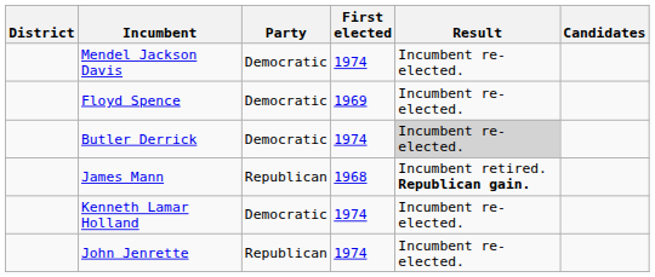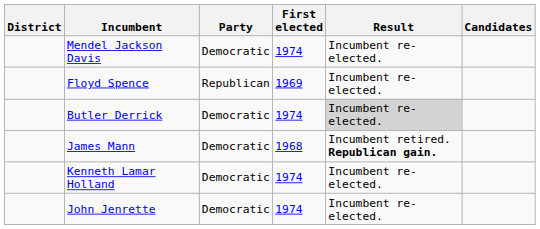 <table class=wikitable>
 <tr valign=bottom>
 <th>District</th>
 <th>Incumbent</th>
 <th>Party</th>
 <th>First<br>elected</th>
 <th>Result</th>
 <th>Candidates</th>
 </tr>
 <tr>
 <td></td>
 <td><a href='#'>Mendel Jackson Davis</a></td>
 <td>Democratic</td>
 <td><a href='#'>1974</a></td>
 <td>Incumbent re-elected.</td>
 <td nowrap></td>
 </tr>
 <tr>
 <td></td>
 <td><a href='#'>Floyd Spence</a></td>
-<td>Democratic</td>
+<td>Republican</td>
 <td><a href='#'>1969</a></td>
 <td>Incumbent re-elected.</td>
 <td nowrap></td>
 </tr>
 <tr>
 <td></td>
 <td><a href='#'>Butler Derrick</a></td>
 <td>Democratic</td>
 <td><a href='#'>1974</a></td>
 <td style="background: lightgrey;">Incumbent re-elected.</td>
 <td nowrap></td>
 </tr>
 <tr>
 <td></td>
 <td><a href='#'>James Mann</a></td>
-<td>Republican</td>
+<td>Democratic</td>
 <td><a href='#'>1968</a></td>
 <td>Incumbent retired.<br><strong>Republican gain.</strong></td>
 <td nowrap></td>
 </tr>
 <tr>
 <td></td>
 <td><a href='#'>Kenneth Lamar Holland</a></td>
 <td>Democratic</td>
 <td><a href='#'>1974</a></td>
 <td>Incumbent re-elected.</td>
 <td nowrap></td>
 </tr>
 <tr>
 <td></td>
 <td><a href='#'>John Jenrette</a></td>
-<td>Republican</td>
+<td>Democratic</td>
 <td><a href='#'>1974</a></td>
 <td>Incumbent re-elected.</td>
 <td nowrap></td>
 </tr>
 </table>
